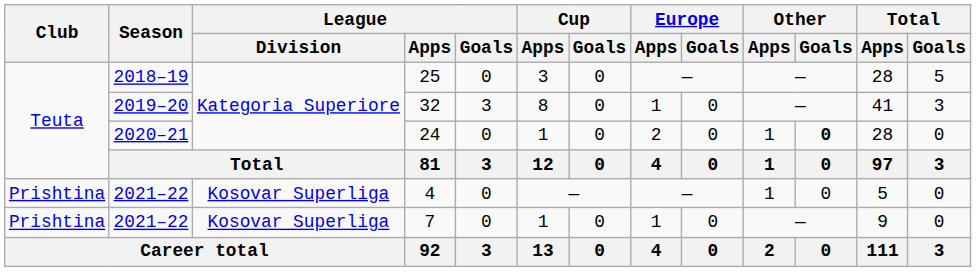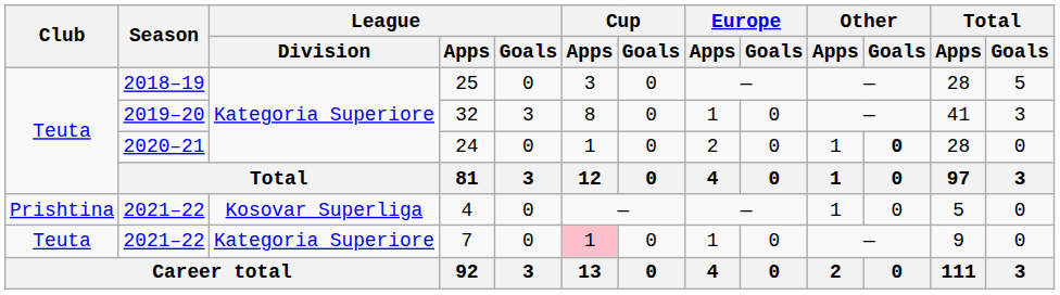 <table class="wikitable" style="text-align:center">
 <tr>
 <th rowspan="2">Club</th>
 <th rowspan="2">Season</th>
 <th colspan="3">League</th>
 <th colspan="2">Cup</th>
 <th colspan="2"><a href='#'>Europe</a></th>
 <th colspan="2">Other</th>
 <th colspan="2">Total</th>
 </tr>
 <tr>
 <th>Division</th>
 <th>Apps</th>
 <th>Goals</th>
 <th>Apps</th>
 <th>Goals</th>
 <th>Apps</th>
 <th>Goals</th>
 <th>Apps</th>
 <th>Goals</th>
 <th>Apps</th>
 <th>Goals</th>
 </tr>
 <tr>
 <td rowspan="4"><a href='#'>Teuta</a></td>
 <td><a href='#'>2018–19</a></td>
 <td rowspan="3"><a href='#'>Kategoria Superiore</a></td>
 <td>25</td>
 <td>0</td>
 <td>3</td>
 <td>0</td>
 <td colspan="2">—</td>
 <td colspan="2">—</td>
 <td>28</td>
 <td>5</td>
 </tr>
 <tr>
 <td><a href='#'>2019–20</a></td>
 <td>32</td>
 <td>3</td>
 <td>8</td>
 <td>0</td>
 <td>1</td>
 <td>0</td>
 <td colspan="2">—</td>
 <td>41</td>
 <td>3</td>
 </tr>
 <tr>
 <td><a href='#'>2020–21</a></td>
 <td>24</td>
 <td>0</td>
 <td>1</td>
 <td>0</td>
 <td>2</td>
 <td>0</td>
 <td>1</td>
 <td><strong>0</strong></td>
 <td>28</td>
 <td>0</td>
 </tr>
 <tr>
 <th colspan="2">Total</th>
 <th>81</th>
 <th>3</th>
 <th>12</th>
 <th>0</th>
 <th>4</th>
 <th>0</th>
 <th>1</th>
 <th>0</th>
 <th>97</th>
 <th>3</th>
 </tr>
 <tr>
 <td rowspan="1"><a href='#'>Prishtina</a></td>
 <td><a href='#'>2021–22</a></td>
 <td rowspan="1"><a href='#'>Kosovar Superliga</a></td>
 <td>4</td>
 <td>0</td>
 <td colspan="2">—</td>
 <td colspan="2">—</td>
 <td>1</td>
 <td>0</td>
 <td>5</td>
 <td>0</td>
 </tr>
 <tr>
-<td rowspan="1"><a href='#'>Prishtina</a></td>
+<td rowspan="1"><a href='#'>Teuta</a></td>
 <td><a href='#'>2021–22</a></td>
-<td rowspan="1"><a href='#'>Kosovar Superliga</a></td>
+<td rowspan="1"><a href='#'>Kategoria Superiore</a></td>
 <td>7</td>
 <td>0</td>
-<td>1</td>
+<td style="background: pink;">1</td>
 <td>0</td>
 <td>1</td>
 <td>0</td>
 <td colspan="2">—</td>
 <td>9</td>
 <td>0</td>
 </tr>
 <tr>
 <th colspan="3">Career total</th>
 <th>92</th>
 <th>3</th>
 <th>13</th>
 <th>0</th>
 <th>4</th>
 <th>0</th>
 <th>2</th>
 <th>0</th>
 <th>111</th>
 <th>3</th>
 </tr>
 </table>
